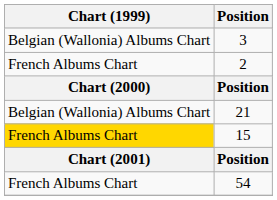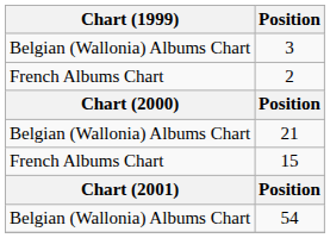 <table class="wikitable sortable">
 <tr>
 <th>Chart (1999)</th>
 <th>Position</th>
 </tr>
 <tr>
 <td>Belgian (Wallonia) Albums Chart</td>
 <td align="center">3</td>
 </tr>
 <tr>
 <td>French Albums Chart</td>
 <td align="center">2</td>
 </tr>
 <tr>
 <th>Chart (2000)</th>
 <th>Position</th>
 </tr>
 <tr>
 <td>Belgian (Wallonia) Albums Chart</td>
 <td align="center">21</td>
 </tr>
 <tr>
-<td style="background: gold;">French Albums Chart</td>
+<td>French Albums Chart</td>
 <td align="center">15</td>
 </tr>
 <tr>
 <th>Chart (2001)</th>
 <th>Position</th>
 </tr>
 <tr>
-<td>French Albums Chart</td>
+<td>Belgian (Wallonia) Albums Chart</td>
 <td align="center">54</td>
 </tr>
 <tr>
 </tr>
 </table>
